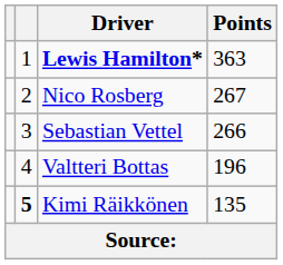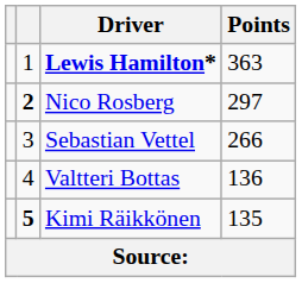 <table class="wikitable" style="font-size: 85%;">
 <tr>
 <th></th>
 <th></th>
 <th>Driver</th>
 <th>Points</th>
 </tr>
 <tr>
 <td align="left"></td>
 <td align="center">1</td>
 <td> <strong><a href='#'>Lewis Hamilton</a>*</strong></td>
 <td align="left">363</td>
 </tr>
 <tr>
 <td align="left"></td>
-<td align="center">2</td>
+<td align="center"><strong>2</strong></td>
 <td> <a href='#'>Nico Rosberg</a></td>
-<td align="left">267</td>
+<td align="left">297</td>
 </tr>
 <tr>
 <td align="left"></td>
 <td align="center">3</td>
 <td> <a href='#'>Sebastian Vettel</a></td>
 <td align="left">266</td>
 </tr>
 <tr>
 <td align="left"></td>
 <td align="center">4</td>
 <td> <a href='#'>Valtteri Bottas</a></td>
-<td align="left">196</td>
+<td align="left">136</td>
 </tr>
 <tr>
 <td align="left"></td>
 <td align="center"><strong>5</strong></td>
 <td> <a href='#'>Kimi Räikkönen</a></td>
 <td align="left">135</td>
 </tr>
 <tr>
 <th colspan=4>Source:</th>
 </tr>
 </table>
